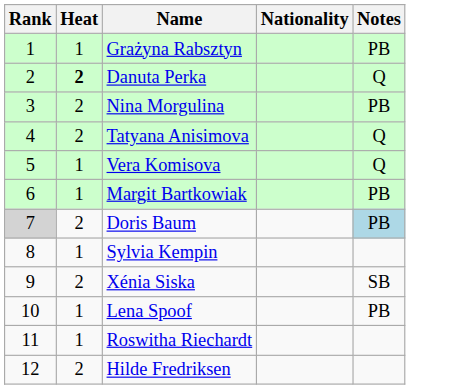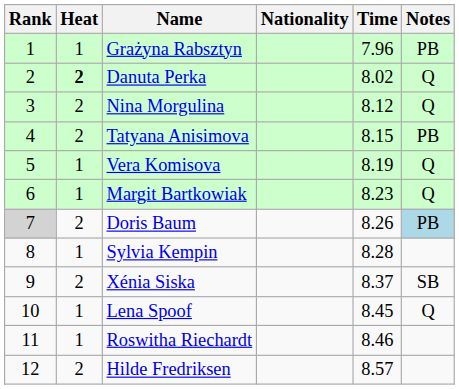 <table class="wikitable sortable" style="text-align:center">
 <tr>
 <th>Rank</th>
 <th>Heat</th>
 <th>Name</th>
 <th>Nationality</th>
+<th>Time</th>
 <th>Notes</th>
 </tr>
 <tr bgcolor=ccffcc>
 <td>1</td>
 <td>1</td>
 <td align="left"><a href='#'>Grażyna Rabsztyn</a></td>
 <td align=left></td>
+<td>7.96</td>
 <td>PB</td>
 </tr>
 <tr bgcolor=ccffcc>
 <td>2</td>
 <td><strong>2</strong></td>
 <td align="left"><a href='#'>Danuta Perka</a></td>
 <td align=left></td>
+<td>8.02</td>
 <td>Q</td>
 </tr>
 <tr bgcolor=ccffcc>
 <td>3</td>
 <td>2</td>
 <td align="left"><a href='#'>Nina Morgulina</a></td>
 <td align=left></td>
-<td>PB</td>
+<td>8.12</td>
+<td>Q</td>
 </tr>
 <tr bgcolor=ccffcc>
 <td>4</td>
 <td>2</td>
 <td align="left"><a href='#'>Tatyana Anisimova</a></td>
 <td align=left></td>
-<td>Q</td>
+<td>8.15</td>
+<td>PB</td>
 </tr>
 <tr bgcolor=ccffcc>
 <td>5</td>
 <td>1</td>
 <td align="left"><a href='#'>Vera Komisova</a></td>
 <td align=left></td>
+<td>8.19</td>
 <td>Q</td>
 </tr>
 <tr bgcolor=ccffcc>
 <td>6</td>
 <td>1</td>
 <td align="left"><a href='#'>Margit Bartkowiak</a></td>
 <td align=left></td>
-<td>PB</td>
+<td>8.23</td>
+<td>Q</td>
 </tr>
 <tr>
 <td style="background: lightgrey;">7</td>
 <td>2</td>
 <td align="left"><a href='#'>Doris Baum</a></td>
 <td align=left></td>
+<td>8.26</td>
 <td style="background: lightblue;">PB</td>
 </tr>
 <tr>
 <td>8</td>
 <td>1</td>
 <td align="left"><a href='#'>Sylvia Kempin</a></td>
 <td align=left></td>
+<td>8.28</td>
 <td></td>
 </tr>
 <tr>
 <td>9</td>
 <td>2</td>
 <td align="left"><a href='#'>Xénia Siska</a></td>
 <td align=left></td>
+<td>8.37</td>
 <td>SB</td>
 </tr>
 <tr>
 <td>10</td>
 <td>1</td>
 <td align="left"><a href='#'>Lena Spoof</a></td>
 <td align=left></td>
-<td>PB</td>
+<td>8.45</td>
+<td>Q</td>
 </tr>
 <tr>
 <td>11</td>
 <td>1</td>
 <td align="left"><a href='#'>Roswitha Riechardt</a></td>
 <td align=left></td>
+<td>8.46</td>
 <td></td>
 </tr>
 <tr>
 <td>12</td>
 <td>2</td>
 <td align="left"><a href='#'>Hilde Fredriksen</a></td>
 <td align=left></td>
+<td>8.57</td>
 <td></td>
 </tr>
 </table>
